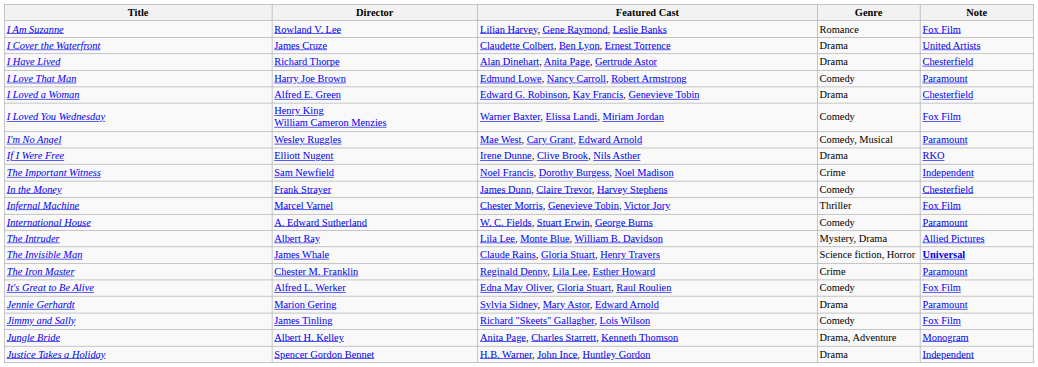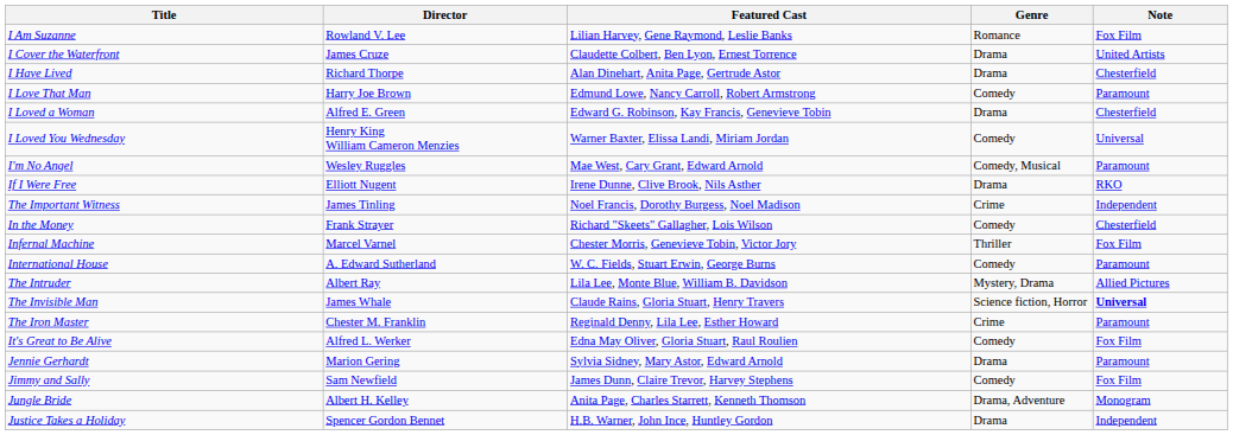 <table class="wikitable" style="width:100%;">
 <tr>
 <th style="width:26%;">Title</th>
 <th style="width:20%;">Director</th>
 <th style="width:33%;">Featured Cast</th>
 <th style="width:10%;">Genre</th>
 <th style="width:11%;">Note</th>
 </tr>
 <tr>
 <td><em><a href='#'>I Am Suzanne</a></em></td>
 <td><a href='#'>Rowland V. Lee</a></td>
 <td><a href='#'>Lilian Harvey</a>, <a href='#'>Gene Raymond</a>, <a href='#'>Leslie Banks</a></td>
 <td>Romance</td>
 <td><a href='#'>Fox Film</a></td>
 </tr>
 <tr>
 <td><em><a href='#'>I Cover the Waterfront</a></em></td>
 <td><a href='#'>James Cruze</a></td>
 <td><a href='#'>Claudette Colbert</a>, <a href='#'>Ben Lyon</a>, <a href='#'>Ernest Torrence</a></td>
 <td>Drama</td>
 <td><a href='#'>United Artists</a></td>
 </tr>
 <tr>
 <td><em><a href='#'>I Have Lived</a></em></td>
 <td><a href='#'>Richard Thorpe</a></td>
 <td><a href='#'>Alan Dinehart</a>, <a href='#'>Anita Page</a>, <a href='#'>Gertrude Astor</a></td>
 <td>Drama</td>
 <td><a href='#'>Chesterfield</a></td>
 </tr>
 <tr>
 <td><em><a href='#'>I Love That Man</a></em></td>
 <td><a href='#'>Harry Joe Brown</a></td>
 <td><a href='#'>Edmund Lowe</a>, <a href='#'>Nancy Carroll</a>, <a href='#'>Robert Armstrong</a></td>
 <td>Comedy</td>
 <td><a href='#'>Paramount</a></td>
 </tr>
 <tr>
 <td><em><a href='#'>I Loved a Woman</a></em></td>
 <td><a href='#'>Alfred E. Green</a></td>
 <td><a href='#'>Edward G. Robinson</a>, <a href='#'>Kay Francis</a>, <a href='#'>Genevieve Tobin</a></td>
 <td>Drama</td>
 <td><a href='#'>Chesterfield</a></td>
 </tr>
 <tr>
 <td><em><a href='#'>I Loved You Wednesday</a></em></td>
 <td><a href='#'>Henry King</a><br><a href='#'>William Cameron Menzies</a></td>
 <td><a href='#'>Warner Baxter</a>, <a href='#'>Elissa Landi</a>, <a href='#'>Miriam Jordan</a></td>
 <td>Comedy</td>
-<td><a href='#'>Fox Film</a></td>
+<td><a href='#'>Universal</a></td>
 </tr>
 <tr>
 <td><em><a href='#'>I'm No Angel</a></em></td>
 <td><a href='#'>Wesley Ruggles</a></td>
 <td><a href='#'>Mae West</a>, <a href='#'>Cary Grant</a>, <a href='#'>Edward Arnold</a></td>
 <td>Comedy, Musical</td>
 <td><a href='#'>Paramount</a></td>
 </tr>
 <tr>
 <td><em><a href='#'>If I Were Free</a></em></td>
 <td><a href='#'>Elliott Nugent</a></td>
 <td><a href='#'>Irene Dunne</a>, <a href='#'>Clive Brook</a>, <a href='#'>Nils Asther</a></td>
 <td>Drama</td>
 <td><a href='#'>RKO</a></td>
 </tr>
 <tr>
 <td><em><a href='#'>The Important Witness</a></em></td>
-<td><a href='#'>Sam Newfield</a></td>
+<td><a href='#'>James Tinling</a></td>
 <td><a href='#'>Noel Francis</a>, <a href='#'>Dorothy Burgess</a>, <a href='#'>Noel Madison</a></td>
 <td>Crime</td>
 <td><a href='#'>Independent</a></td>
 </tr>
 <tr>
 <td><em><a href='#'>In the Money</a></em></td>
 <td><a href='#'>Frank Strayer</a></td>
-<td><a href='#'>James Dunn</a>, <a href='#'>Claire Trevor</a>, <a href='#'>Harvey Stephens</a></td>
+<td><a href='#'>Richard "Skeets" Gallagher</a>, <a href='#'>Lois Wilson</a></td>
 <td>Comedy</td>
 <td><a href='#'>Chesterfield</a></td>
 </tr>
 <tr>
 <td><em><a href='#'>Infernal Machine</a></em></td>
 <td><a href='#'>Marcel Varnel</a></td>
 <td><a href='#'>Chester Morris</a>, <a href='#'>Genevieve Tobin</a>, <a href='#'>Victor Jory</a></td>
 <td>Thriller</td>
 <td><a href='#'>Fox Film</a></td>
 </tr>
 <tr>
 <td><em><a href='#'>International House</a></em></td>
 <td><a href='#'>A. Edward Sutherland</a></td>
 <td><a href='#'>W. C. Fields</a>, <a href='#'>Stuart Erwin</a>, <a href='#'>George Burns</a></td>
 <td>Comedy</td>
 <td><a href='#'>Paramount</a></td>
 </tr>
 <tr>
 <td><em><a href='#'>The Intruder</a></em></td>
 <td><a href='#'>Albert Ray</a></td>
 <td><a href='#'>Lila Lee</a>, <a href='#'>Monte Blue</a>, <a href='#'>William B. Davidson</a></td>
 <td>Mystery, Drama</td>
 <td><a href='#'>Allied Pictures</a></td>
 </tr>
 <tr>
 <td><em><a href='#'>The Invisible Man</a></em></td>
 <td><a href='#'>James Whale</a></td>
 <td><a href='#'>Claude Rains</a>, <a href='#'>Gloria Stuart</a>, <a href='#'>Henry Travers</a></td>
 <td>Science fiction, Horror</td>
 <td><strong><a href='#'>Universal</a></strong></td>
 </tr>
 <tr>
 <td><em><a href='#'>The Iron Master</a></em></td>
 <td><a href='#'>Chester M. Franklin</a></td>
 <td><a href='#'>Reginald Denny</a>, <a href='#'>Lila Lee</a>, <a href='#'>Esther Howard</a></td>
 <td>Crime</td>
 <td><a href='#'>Paramount</a></td>
 </tr>
 <tr>
 <td><em><a href='#'>It's Great to Be Alive</a></em></td>
 <td><a href='#'>Alfred L. Werker</a></td>
 <td><a href='#'>Edna May Oliver</a>, <a href='#'>Gloria Stuart</a>, <a href='#'>Raul Roulien</a></td>
 <td>Comedy</td>
 <td><a href='#'>Fox Film</a></td>
 </tr>
 <tr>
 <td><em><a href='#'>Jennie Gerhardt</a></em></td>
 <td><a href='#'>Marion Gering</a></td>
 <td><a href='#'>Sylvia Sidney</a>, <a href='#'>Mary Astor</a>, <a href='#'>Edward Arnold</a></td>
 <td>Drama</td>
 <td><a href='#'>Paramount</a></td>
 </tr>
 <tr>
 <td><em><a href='#'>Jimmy and Sally</a></em></td>
-<td><a href='#'>James Tinling</a></td>
-<td><a href='#'>Richard "Skeets" Gallagher</a>, <a href='#'>Lois Wilson</a></td>
+<td><a href='#'>Sam Newfield</a></td>
+<td><a href='#'>James Dunn</a>, <a href='#'>Claire Trevor</a>, <a href='#'>Harvey Stephens</a></td>
 <td>Comedy</td>
 <td><a href='#'>Fox Film</a></td>
 </tr>
 <tr>
 <td><em><a href='#'>Jungle Bride</a></em></td>
 <td><a href='#'>Albert H. Kelley</a></td>
 <td><a href='#'>Anita Page</a>, <a href='#'>Charles Starrett</a>, <a href='#'>Kenneth Thomson</a></td>
 <td>Drama, Adventure</td>
 <td><a href='#'>Monogram</a></td>
 </tr>
 <tr>
 <td><em><a href='#'>Justice Takes a Holiday</a></em></td>
 <td><a href='#'>Spencer Gordon Bennet</a></td>
 <td><a href='#'>H.B. Warner</a>, <a href='#'>John Ince</a>, <a href='#'>Huntley Gordon</a></td>
 <td>Drama</td>
 <td><a href='#'>Independent</a></td>
 </tr>
 </table>
